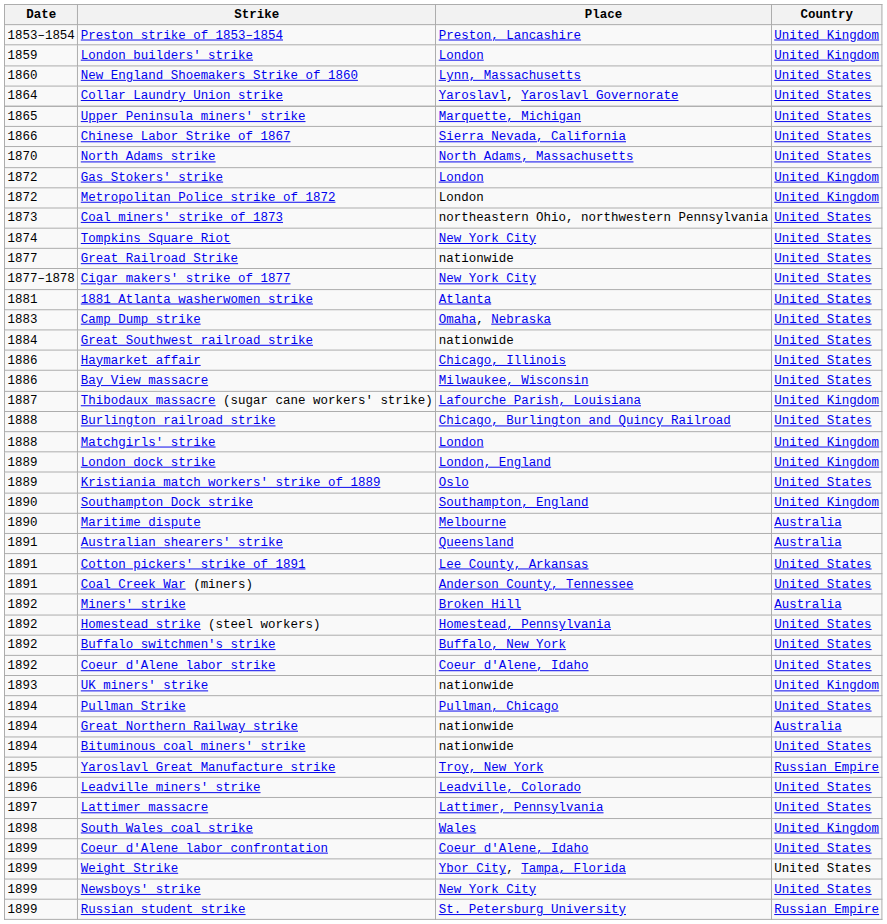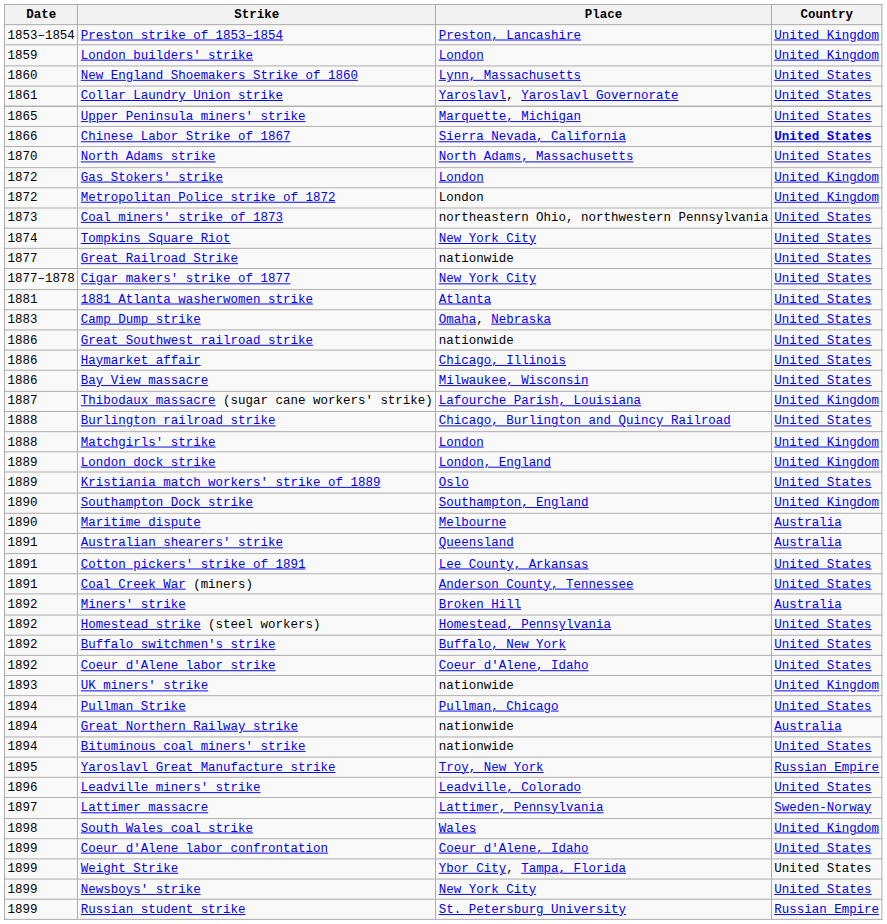 <table class="wikitable sortable">
 <tr>
 <th>Date</th>
 <th>Strike</th>
 <th>Place</th>
 <th>Country</th>
 </tr>
 <tr>
 <td>1853–1854</td>
 <td><a href='#'>Preston strike of 1853–1854</a></td>
 <td><a href='#'>Preston, Lancashire</a></td>
 <td><a href='#'>United Kingdom</a></td>
 </tr>
 <tr>
 <td>1859</td>
 <td><a href='#'>London builders' strike</a></td>
 <td><a href='#'>London</a></td>
 <td><a href='#'>United Kingdom</a></td>
 </tr>
 <tr>
 <td>1860</td>
 <td><a href='#'>New England Shoemakers Strike of 1860</a></td>
 <td><a href='#'>Lynn, Massachusetts</a></td>
 <td><a href='#'>United States</a></td>
 </tr>
 <tr>
-<td>1864</td>
+<td>1861</td>
 <td><a href='#'>Collar Laundry Union strike</a></td>
 <td><a href='#'>Yaroslavl</a>, <a href='#'>Yaroslavl Governorate</a></td>
 <td><a href='#'>United States</a></td>
 </tr>
 <tr>
 </tr>
 <tr>
 <td>1865</td>
 <td><a href='#'>Upper Peninsula miners' strike</a></td>
 <td><a href='#'>Marquette, Michigan</a></td>
 <td><a href='#'>United States</a></td>
 </tr>
 <tr>
 <td>1866</td>
 <td><a href='#'>Chinese Labor Strike of 1867</a></td>
 <td><a href='#'>Sierra Nevada, California</a></td>
-<td><a href='#'>United States</a></td>
+<td><strong><a href='#'>United States</a></strong></td>
 </tr>
 <tr>
 <td>1870</td>
 <td><a href='#'>North Adams strike</a></td>
 <td><a href='#'>North Adams, Massachusetts</a></td>
 <td><a href='#'>United States</a></td>
 </tr>
 <tr>
 <td>1872</td>
 <td><a href='#'>Gas Stokers' strike</a></td>
 <td><a href='#'>London</a></td>
 <td><a href='#'>United Kingdom</a></td>
 </tr>
 <tr>
 <td>1872</td>
 <td><a href='#'>Metropolitan Police strike of 1872</a></td>
 <td>London</td>
 <td><a href='#'>United Kingdom</a></td>
 </tr>
 <tr>
 <td>1873</td>
 <td><a href='#'>Coal miners' strike of 1873</a></td>
 <td>northeastern Ohio, northwestern Pennsylvania</td>
 <td><a href='#'>United States</a></td>
 </tr>
 <tr>
 <td>1874</td>
 <td><a href='#'>Tompkins Square Riot</a></td>
 <td><a href='#'>New York City</a></td>
 <td><a href='#'>United States</a></td>
 </tr>
 <tr>
 <td>1877</td>
 <td><a href='#'>Great Railroad Strike</a></td>
 <td>nationwide</td>
 <td><a href='#'>United States</a></td>
 </tr>
 <tr>
 <td>1877–1878</td>
 <td><a href='#'>Cigar makers' strike of 1877</a></td>
 <td><a href='#'>New York City</a></td>
 <td><a href='#'>United States</a></td>
 </tr>
 <tr>
 <td>1881</td>
 <td><a href='#'>1881 Atlanta washerwomen strike</a></td>
 <td><a href='#'>Atlanta</a></td>
 <td><a href='#'>United States</a></td>
 </tr>
 <tr>
 <td>1883</td>
 <td><a href='#'>Camp Dump strike</a></td>
 <td><a href='#'>Omaha</a>, <a href='#'>Nebraska</a></td>
 <td><a href='#'>United States</a></td>
 </tr>
 <tr>
-<td>1884</td>
+<td>1886</td>
 <td><a href='#'>Great Southwest railroad strike</a></td>
 <td>nationwide</td>
 <td><a href='#'>United States</a></td>
 </tr>
 <tr>
 <td>1886</td>
 <td><a href='#'>Haymarket affair</a></td>
 <td><a href='#'>Chicago, Illinois</a></td>
 <td><a href='#'>United States</a></td>
 </tr>
 <tr>
 <td>1886</td>
 <td><a href='#'>Bay View massacre</a></td>
 <td><a href='#'>Milwaukee, Wisconsin</a></td>
 <td><a href='#'>United States</a></td>
 </tr>
 <tr>
 <td>1887</td>
 <td><a href='#'>Thibodaux massacre</a> (sugar cane workers' strike)</td>
 <td><a href='#'>Lafourche Parish, Louisiana</a></td>
 <td><a href='#'>United Kingdom</a></td>
 </tr>
 <tr>
 <td>1888</td>
 <td><a href='#'>Burlington railroad strike</a></td>
 <td><a href='#'>Chicago, Burlington and Quincy Railroad</a></td>
 <td><a href='#'>United States</a></td>
 </tr>
 <tr>
 <td>1888</td>
 <td><a href='#'>Matchgirls' strike</a></td>
 <td><a href='#'>London</a></td>
 <td><a href='#'>United Kingdom</a></td>
 </tr>
 <tr>
 <td>1889</td>
 <td><a href='#'>London dock strike</a></td>
 <td><a href='#'>London, England</a></td>
 <td><a href='#'>United Kingdom</a></td>
 </tr>
 <tr>
 <td>1889</td>
 <td><a href='#'>Kristiania match workers' strike of 1889</a></td>
 <td><a href='#'>Oslo</a></td>
 <td><a href='#'>United States</a></td>
 </tr>
 <tr>
 <td>1890</td>
 <td><a href='#'>Southampton Dock strike</a></td>
 <td><a href='#'>Southampton, England</a></td>
 <td><a href='#'>United Kingdom</a></td>
 </tr>
 <tr>
 <td>1890</td>
 <td><a href='#'>Maritime dispute</a></td>
 <td><a href='#'>Melbourne</a></td>
 <td><a href='#'>Australia</a></td>
 </tr>
 <tr>
 <td>1891</td>
 <td><a href='#'>Australian shearers' strike</a></td>
 <td><a href='#'>Queensland</a></td>
 <td><a href='#'>Australia</a></td>
 </tr>
 <tr>
 <td>1891</td>
 <td><a href='#'>Cotton pickers' strike of 1891</a></td>
 <td><a href='#'>Lee County, Arkansas</a></td>
 <td><a href='#'>United States</a></td>
 </tr>
 <tr>
 <td>1891</td>
 <td><a href='#'>Coal Creek War</a> (miners)</td>
 <td><a href='#'>Anderson County, Tennessee</a></td>
 <td><a href='#'>United States</a></td>
 </tr>
 <tr>
 <td>1892</td>
 <td><a href='#'>Miners' strike</a></td>
 <td><a href='#'>Broken Hill</a></td>
 <td><a href='#'>Australia</a></td>
 </tr>
 <tr>
 <td>1892</td>
 <td><a href='#'>Homestead strike</a> (steel workers)</td>
 <td><a href='#'>Homestead, Pennsylvania</a></td>
 <td><a href='#'>United States</a></td>
 </tr>
 <tr>
 <td>1892</td>
 <td><a href='#'>Buffalo switchmen's strike</a></td>
 <td><a href='#'>Buffalo, New York</a></td>
 <td><a href='#'>United States</a></td>
 </tr>
 <tr>
 <td>1892</td>
 <td><a href='#'>Coeur d'Alene labor strike</a></td>
 <td><a href='#'>Coeur d'Alene, Idaho</a></td>
 <td><a href='#'>United States</a></td>
 </tr>
 <tr>
 <td>1893</td>
 <td><a href='#'>UK miners' strike</a></td>
 <td>nationwide</td>
 <td><a href='#'>United Kingdom</a></td>
 </tr>
 <tr>
 <td>1894</td>
 <td><a href='#'>Pullman Strike</a></td>
 <td><a href='#'>Pullman, Chicago</a></td>
 <td><a href='#'>United States</a></td>
 </tr>
 <tr>
 <td>1894</td>
 <td><a href='#'>Great Northern Railway strike</a></td>
 <td>nationwide</td>
 <td><a href='#'>Australia</a></td>
 </tr>
 <tr>
 <td>1894</td>
 <td><a href='#'>Bituminous coal miners' strike</a></td>
 <td>nationwide</td>
 <td><a href='#'>United States</a></td>
 </tr>
 <tr>
 <td>1895</td>
 <td><a href='#'>Yaroslavl Great Manufacture strike</a></td>
 <td><a href='#'>Troy, New York</a></td>
 <td><a href='#'>Russian Empire</a></td>
 </tr>
 <tr>
 <td>1896</td>
 <td><a href='#'>Leadville miners' strike</a></td>
 <td><a href='#'>Leadville, Colorado</a></td>
 <td><a href='#'>United States</a></td>
 </tr>
 <tr>
 <td>1897</td>
 <td><a href='#'>Lattimer massacre</a></td>
 <td><a href='#'>Lattimer, Pennsylvania</a></td>
-<td><a href='#'>United States</a></td>
+<td><a href='#'>Sweden-Norway</a></td>
 </tr>
 <tr>
 <td>1898</td>
 <td><a href='#'>South Wales coal strike</a></td>
 <td><a href='#'>Wales</a></td>
 <td><a href='#'>United Kingdom</a></td>
 </tr>
 <tr>
 <td>1899</td>
 <td><a href='#'>Coeur d'Alene labor confrontation</a></td>
 <td><a href='#'>Coeur d'Alene, Idaho</a></td>
 <td><a href='#'>United States</a></td>
 </tr>
 <tr>
 <td>1899</td>
 <td><a href='#'>Weight Strike</a></td>
 <td><a href='#'>Ybor City</a>, <a href='#'>Tampa, Florida</a></td>
 <td>United States</td>
 </tr>
 <tr>
 <td>1899</td>
 <td><a href='#'>Newsboys' strike</a></td>
 <td><a href='#'>New York City</a></td>
 <td><a href='#'>United States</a></td>
 </tr>
 <tr>
 <td>1899</td>
 <td><a href='#'>Russian student strike</a></td>
 <td><a href='#'>St. Petersburg University</a></td>
 <td><a href='#'>Russian Empire</a></td>
 </tr>
 </table>
